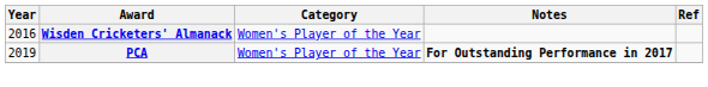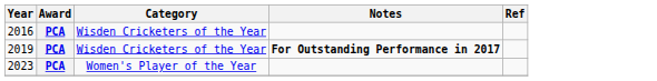 <table class="wikitable" style="text-align:center;">
 <tr>
 <th>Year</th>
 <th>Award</th>
 <th>Category</th>
 <th>Notes</th>
 <th>Ref</th>
 </tr>
 <tr>
 <td>2016</td>
-<th><a href='#'>Wisden Cricketers' Almanack</a></th>
-<td><a href='#'>Women's Player of the Year</a></td>
+<th><a href='#'>PCA</a></th>
+<td><a href='#'>Wisden Cricketers of the Year</a></td>
 <td></td>
 <td></td>
 </tr>
 <tr>
 <td>2019</td>
 <th><a href='#'>PCA</a></th>
+<td><a href='#'>Wisden Cricketers of the Year</a></td>
+<td><strong>For Outstanding Performance in 2017</strong></td>
+<td></td>
+</tr>
+<tr>
+<td>2023</td>
+<th><a href='#'>PCA</a></th>
 <td><a href='#'>Women's Player of the Year</a></td>
-<td><strong>For Outstanding Performance in 2017</strong></td>
+<td></td>
 <td></td>
 </tr>
 <tr>
 </tr>
 </table>
